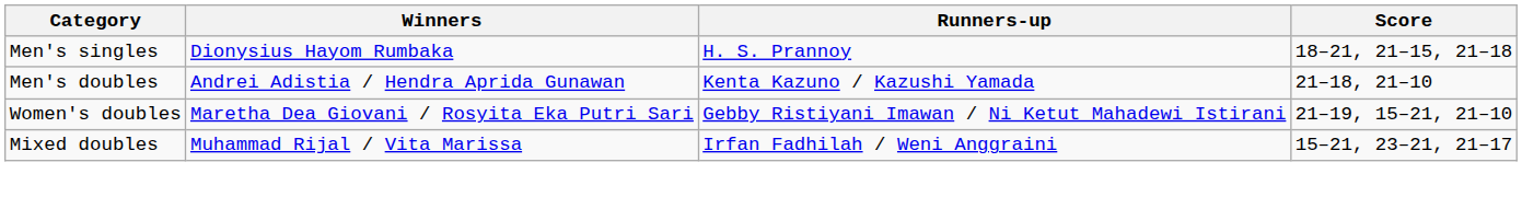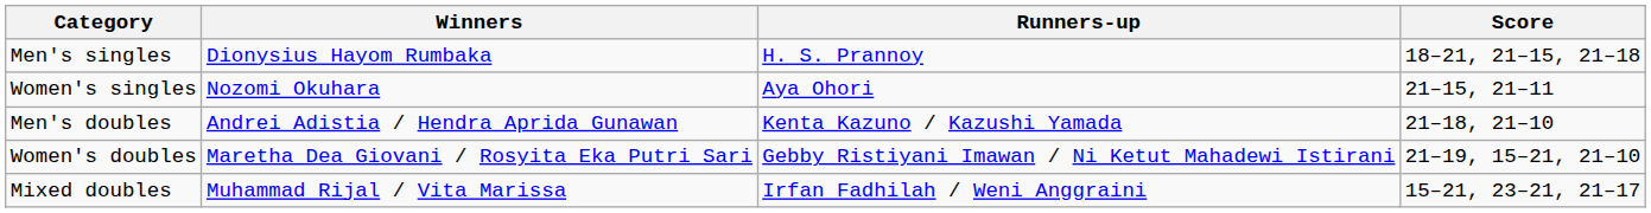 <table class=wikitable style="white-space:nowrap;">
 <tr>
 <th>Category</th>
 <th>Winners</th>
 <th>Runners-up</th>
 <th>Score</th>
 </tr>
 <tr>
 <td>Men's singles</td>
 <td> <a href='#'>Dionysius Hayom Rumbaka</a></td>
 <td> <a href='#'>H. S. Prannoy</a></td>
 <td>18–21, 21–15, 21–18</td>
+</tr>
+<tr>
+<td>Women's singles</td>
+<td> <a href='#'>Nozomi Okuhara</a></td>
+<td> <a href='#'>Aya Ohori</a></td>
+<td>21–15, 21–11</td>
 </tr>
 <tr>
 <td>Men's doubles</td>
 <td> <a href='#'>Andrei Adistia</a> / <a href='#'>Hendra Aprida Gunawan</a></td>
 <td> <a href='#'>Kenta Kazuno</a> / <a href='#'>Kazushi Yamada</a></td>
 <td>21–18, 21–10</td>
 </tr>
 <tr>
 <td>Women's doubles</td>
 <td> <a href='#'>Maretha Dea Giovani</a> / <a href='#'>Rosyita Eka Putri Sari</a></td>
 <td> <a href='#'>Gebby Ristiyani Imawan</a> / <a href='#'>Ni Ketut Mahadewi Istirani</a></td>
 <td>21–19, 15–21, 21–10</td>
 </tr>
 <tr>
 <td>Mixed doubles</td>
 <td> <a href='#'>Muhammad Rijal</a> / <a href='#'>Vita Marissa</a></td>
 <td> <a href='#'>Irfan Fadhilah</a> / <a href='#'>Weni Anggraini</a></td>
 <td>15–21, 23–21, 21–17</td>
 </tr>
 </table>
